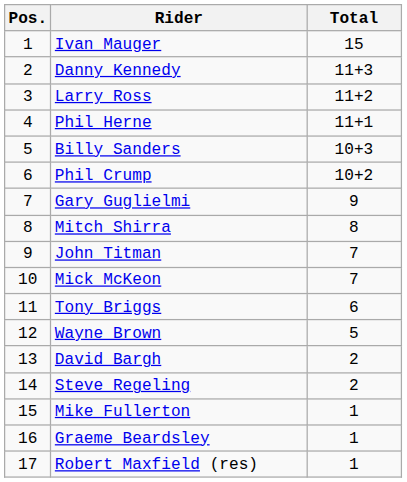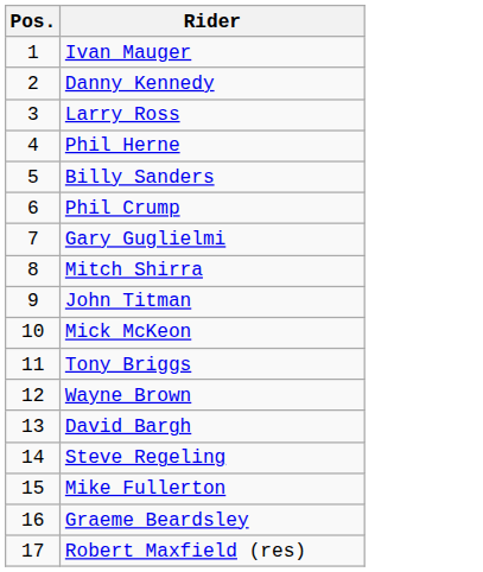 <table class=wikitable>
 <tr>
 <th width=25px>Pos.</th>
 <th width=200px>Rider</th>
-<th width=70px>Total</th>
 </tr>
 <tr align=center >
 <td>1</td>
 <td align=left> <a href='#'>Ivan Mauger</a></td>
-<td>15</td>
 </tr>
 <tr align=center >
 <td>2</td>
 <td align=left> <a href='#'>Danny Kennedy</a></td>
-<td>11+3</td>
 </tr>
 <tr align=center >
 <td>3</td>
 <td align=left> <a href='#'>Larry Ross</a></td>
-<td>11+2</td>
 </tr>
 <tr align=center >
 <td>4</td>
 <td align=left> <a href='#'>Phil Herne</a></td>
-<td>11+1</td>
 </tr>
 <tr align=center >
 <td>5</td>
 <td align=left> <a href='#'>Billy Sanders</a></td>
-<td>10+3</td>
 </tr>
 <tr align=center>
 <td>6</td>
 <td align=left> <a href='#'>Phil Crump</a></td>
-<td>10+2</td>
 </tr>
 <tr align=center>
 <td>7</td>
 <td align=left> <a href='#'>Gary Guglielmi</a></td>
-<td>9</td>
 </tr>
 <tr align=center>
 <td>8</td>
 <td align=left> <a href='#'>Mitch Shirra</a></td>
-<td>8</td>
 </tr>
 <tr align=center>
 <td>9</td>
 <td align=left> <a href='#'>John Titman</a></td>
-<td>7</td>
 </tr>
 <tr align=center>
 <td>10</td>
 <td align=left> <a href='#'>Mick McKeon</a></td>
-<td>7</td>
 </tr>
 <tr align=center>
 <td>11</td>
 <td align=left> <a href='#'>Tony Briggs</a></td>
-<td>6</td>
 </tr>
 <tr align=center>
 <td>12</td>
 <td align=left> <a href='#'>Wayne Brown</a></td>
-<td>5</td>
 </tr>
 <tr align=center>
 <td>13</td>
 <td align=left> <a href='#'>David Bargh</a></td>
-<td>2</td>
 </tr>
 <tr align=center>
 <td>14</td>
 <td align=left> <a href='#'>Steve Regeling</a></td>
-<td>2</td>
 </tr>
 <tr align=center>
 <td>15</td>
 <td align=left> <a href='#'>Mike Fullerton</a></td>
-<td>1</td>
 </tr>
 <tr align=center>
 <td>16</td>
 <td align=left> <a href='#'>Graeme Beardsley</a></td>
-<td>1</td>
 </tr>
 <tr align=center>
 <td>17</td>
 <td align=left> <a href='#'>Robert Maxfield</a> (res)</td>
-<td>1</td>
 </tr>
 </table>
